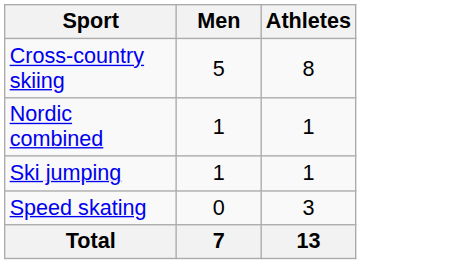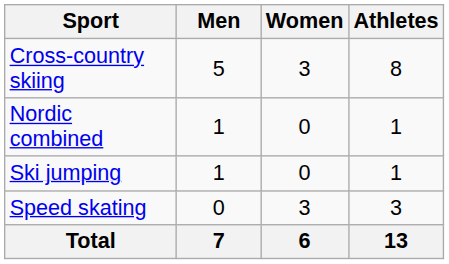 <table class="wikitable sortable" style="text-align:center;">
 <tr>
 <th width=120>Sport</th>
 <th width=55>Men</th>
+<th width=55>Women</th>
 <th width="55">Athletes</th>
 </tr>
 <tr>
 <td align=left><a href='#'>Cross-country skiing</a></td>
 <td>5</td>
+<td>3</td>
 <td>8</td>
 </tr>
 <tr>
 <td align=left><a href='#'>Nordic combined</a></td>
 <td>1</td>
+<td>0</td>
 <td>1</td>
 </tr>
 <tr>
 <td align=left><a href='#'>Ski jumping</a></td>
 <td>1</td>
+<td>0</td>
 <td>1</td>
 </tr>
 <tr>
 <td align=left><a href='#'>Speed skating</a></td>
 <td>0</td>
 <td>3</td>
+<td>3</td>
 </tr>
 <tr>
 <th>Total</th>
 <th>7</th>
+<th>6</th>
 <th>13</th>
 </tr>
 </table>
